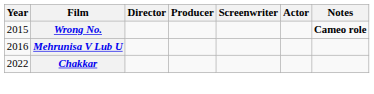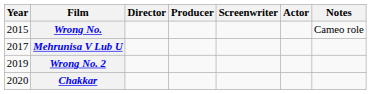 <table class="wikitable sortable plainrowheaders">
 <tr style="text-align:center;">
 <th>Year</th>
 <th>Film</th>
 <th>Director</th>
 <th>Producer</th>
 <th>Screenwriter</th>
 <th>Actor</th>
 <th>Notes</th>
 </tr>
 <tr>
 <td>2015</td>
 <th scope="row"><em><a href='#'>Wrong No.</a></em></th>
 <td></td>
 <td></td>
 <td></td>
 <td></td>
-<td><strong>Cameo role</strong></td>
+<td>Cameo role</td>
 </tr>
 <tr>
-<td>2016</td>
+<td>2017</td>
 <th scope="row"><em><a href='#'>Mehrunisa V Lub U</a></em></th>
 <td></td>
 <td></td>
 <td></td>
 <td></td>
 <td></td>
 </tr>
 <tr>
-<td>2022</td>
+<td>2019</td>
+<th scope="row"><em><a href='#'>Wrong No. 2</a></em></th>
+<td></td>
+<td></td>
+<td></td>
+<td></td>
+<td></td>
+</tr>
+<tr>
+<td>2020</td>
 <th scope="row"><em><a href='#'>Chakkar</a></em></th>
 <td></td>
 <td></td>
 <td></td>
 <td></td>
 <td></td>
 </tr>
 </table>
